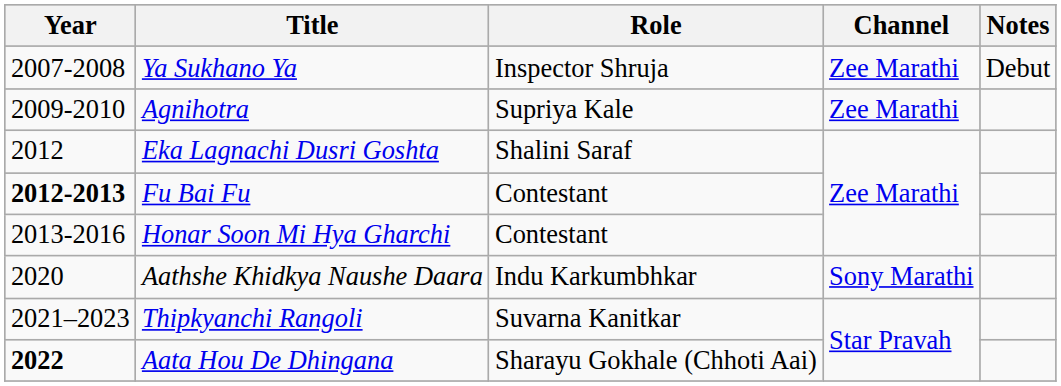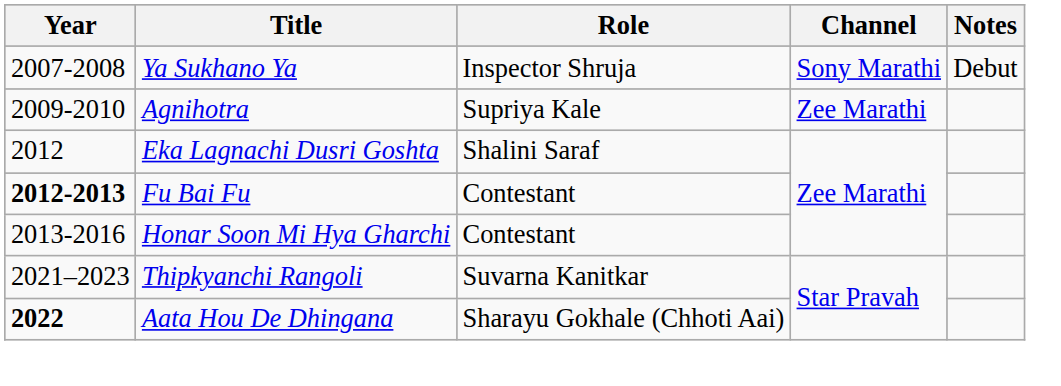 <table class="wikitable">
 <tr>
 <th>Year</th>
 <th>Title</th>
 <th>Role</th>
 <th>Channel</th>
 <th>Notes</th>
 </tr>
 <tr>
 <td>2007-2008</td>
 <td><em><a href='#'>Ya Sukhano Ya</a></em></td>
 <td>Inspector Shruja</td>
-<td><a href='#'>Zee Marathi</a></td>
+<td><a href='#'>Sony Marathi</a></td>
 <td>Debut</td>
 </tr>
 <tr>
 <td>2009-2010</td>
 <td><em><a href='#'>Agnihotra</a></em></td>
 <td>Supriya Kale</td>
 <td><a href='#'>Zee Marathi</a></td>
 <td></td>
 </tr>
 <tr>
 <td>2012</td>
 <td><em><a href='#'>Eka Lagnachi Dusri Goshta</a></em></td>
 <td>Shalini Saraf</td>
 <td rowspan="3"><a href='#'>Zee Marathi</a></td>
 <td></td>
 </tr>
 <tr>
 <td><strong>2012-2013</strong></td>
 <td><em><a href='#'>Fu Bai Fu</a></em></td>
 <td>Contestant</td>
 <td></td>
 </tr>
 <tr>
 <td>2013-2016</td>
 <td><em><a href='#'>Honar Soon Mi Hya Gharchi</a></em></td>
 <td>Contestant</td>
 <td></td>
 </tr>
 <tr>
-<td>2020</td>
-<td><em>Aathshe Khidkya Naushe Daara</em></td>
-<td>Indu Karkumbhkar</td>
-<td><a href='#'>Sony Marathi</a></td>
-<td></td>
-</tr>
-<tr>
 <td>2021–2023</td>
 <td><em><a href='#'>Thipkyanchi Rangoli</a></em></td>
 <td>Suvarna Kanitkar</td>
 <td rowspan="2"><a href='#'>Star Pravah</a></td>
 <td></td>
 </tr>
 <tr>
 <td><strong>2022</strong></td>
 <td><em><a href='#'>Aata Hou De Dhingana</a></em></td>
 <td>Sharayu Gokhale (Chhoti Aai)</td>
 <td></td>
 </tr>
 </table>
